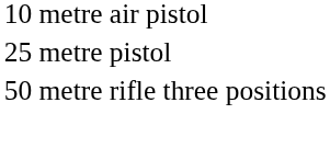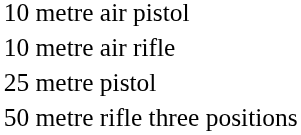 <table>
 <tr>
 <td>10 metre air pistol <br></td>
+<td></td>
+<td></td>
+<td></td>
+</tr>
+<tr>
+<td>10 metre air rifle <br></td>
 <td></td>
 <td></td>
 <td></td>
 </tr>
 <tr>
 <td>25 metre pistol <br></td>
 <td></td>
 <td></td>
 <td></td>
 </tr>
 <tr>
 <td>50 metre rifle three positions <br></td>
 <td></td>
 <td></td>
 <td></td>
 </tr>
 </table>
